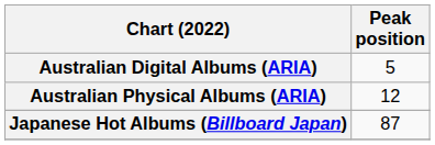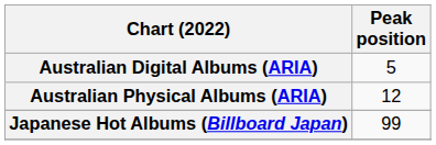 <table class="wikitable sortable plainrowheaders" style="text-align:center">
 <tr>
 <th scope="col">Chart (2022)</th>
 <th scope="col">Peak<br>position</th>
 </tr>
 <tr>
 <th scope="row">Australian Digital Albums (<a href='#'>ARIA</a>)</th>
 <td>5</td>
 </tr>
 <tr>
 <th scope="row">Australian Physical Albums (<a href='#'>ARIA</a>)</th>
 <td>12</td>
 </tr>
 <tr>
 </tr>
 <tr>
 </tr>
 <tr>
 </tr>
 <tr>
 </tr>
 <tr>
 <th scope="row">Japanese Hot Albums (<em><a href='#'>Billboard Japan</a></em>)</th>
-<td>87</td>
+<td>99</td>
 </tr>
 <tr>
 </tr>
 <tr>
 </tr>
 <tr>
 </tr>
 <tr>
 </tr>
 <tr>
 </tr>
 <tr>
 </tr>
 <tr>
 </tr>
 <tr>
 </tr>
 </table>
